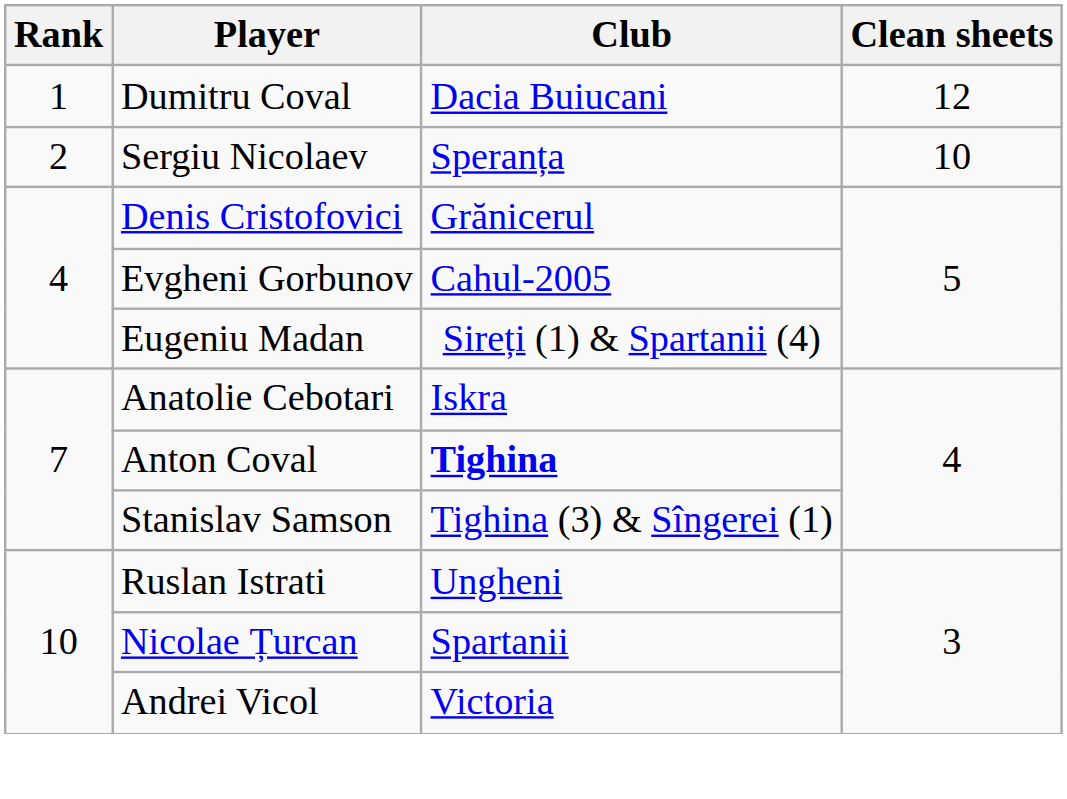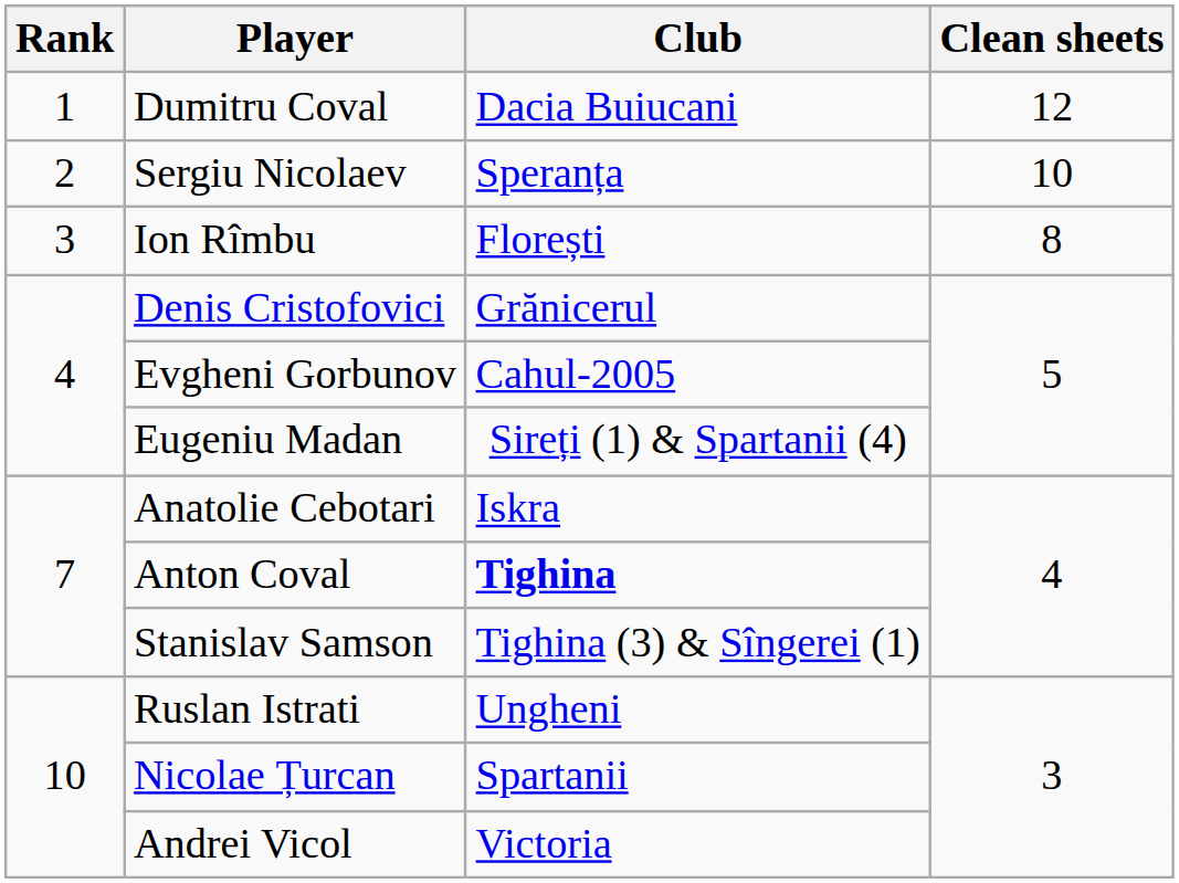 <table class="wikitable" style="text-align:center">
 <tr>
 <th>Rank</th>
 <th>Player</th>
 <th>Club</th>
 <th>Clean sheets</th>
 </tr>
 <tr>
 <td rowspan="1">1</td>
 <td align="left"> Dumitru Coval</td>
 <td align="left"><a href='#'>Dacia Buiucani</a></td>
 <td>12</td>
 </tr>
 <tr>
 <td rowspan="1">2</td>
 <td align="left"> Sergiu Nicolaev</td>
 <td align="left"><a href='#'>Speranța</a></td>
 <td rowspan="1">10</td>
+</tr>
+<tr>
+<td rowspan="1">3</td>
+<td align="left"> Ion Rîmbu</td>
+<td align="left"><a href='#'>Florești</a></td>
+<td>8</td>
 </tr>
 <tr>
 <td rowspan="3">4</td>
 <td align="left"> <a href='#'>Denis Cristofovici</a></td>
 <td align="left"><a href='#'>Grănicerul</a></td>
 <td rowspan="3">5</td>
 </tr>
 <tr>
 <td align="left"> Evgheni Gorbunov</td>
 <td align="left"><a href='#'>Cahul-2005</a></td>
 </tr>
 <tr>
 <td align="left"> Eugeniu Madan</td>
 <td><a href='#'>Sireți</a> (1) & <a href='#'>Spartanii</a> (4)</td>
 </tr>
 <tr>
 <td rowspan="3">7</td>
 <td align="left"> Anatolie Cebotari</td>
 <td align="left"><a href='#'>Iskra</a></td>
 <td rowspan="3">4</td>
 </tr>
 <tr>
 <td align="left"> Anton Coval</td>
 <td align="left"><strong><a href='#'>Tighina</a></strong></td>
 </tr>
 <tr>
 <td align="left"> Stanislav Samson</td>
 <td><a href='#'>Tighina</a> (3) & <a href='#'>Sîngerei</a> (1)</td>
 </tr>
 <tr>
 <td rowspan="3">10</td>
 <td align="left"> Ruslan Istrati</td>
 <td align="left"><a href='#'>Ungheni</a></td>
 <td rowspan="3">3</td>
 </tr>
 <tr>
 <td align="left"> <a href='#'>Nicolae Țurcan</a></td>
 <td align="left"><a href='#'>Spartanii</a></td>
 </tr>
 <tr>
 <td align="left"> Andrei Vicol</td>
 <td align="left"><a href='#'>Victoria</a></td>
 </tr>
 </table>
